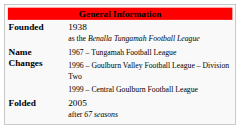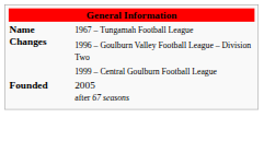 <table class="infobox" style="width: 25em; font-size: 95%;">
 <tr>
 <th style="text-align:center;" colspan="2" bgcolor="Red" div style="color:White"><strong>General Information</strong></th>
-</tr>
-<tr style="vertical-align: top;">
-<td><strong>Founded</strong></td>
-<td>1938<br><small>as the <em>Benalla Tungamah Football League</em></small></td>
 </tr>
 <tr>
 <td rowspan="3"><strong>Name Changes</strong></td>
 <td><small>1967 – Tungamah Football League</small></td>
 </tr>
 <tr>
 <td><small>1996 – Goulburn Valley Football League – Division Two</small></td>
 </tr>
 <tr>
 <td><small>1999 – Central Goulburn Football League</small></td>
 </tr>
 <tr>
-<td><strong>Folded</strong></td>
+<td><strong>Founded</strong></td>
 <td>2005<br><small>after <em>67 seasons</em></small></td>
 </tr>
 <tr>
 </tr>
 </table>
